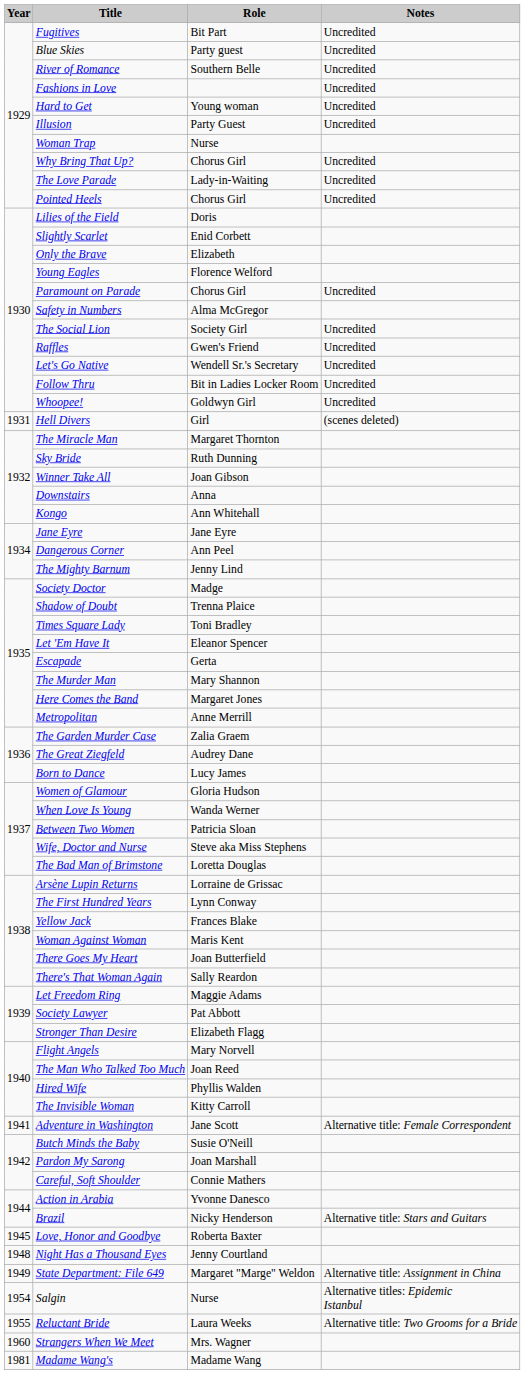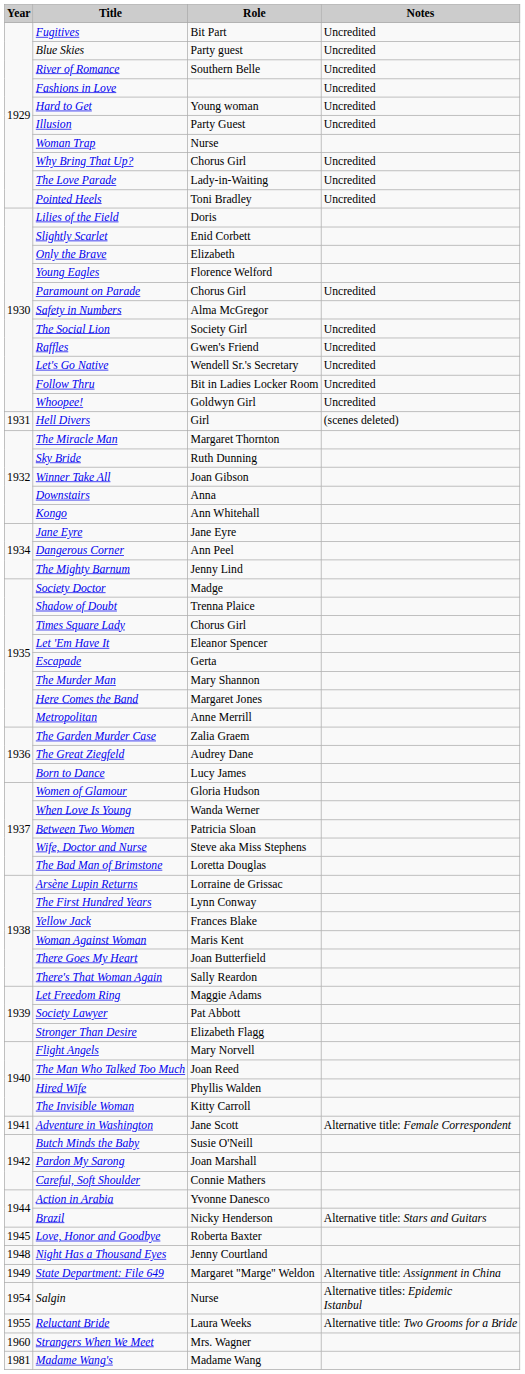 <table class="wikitable">
 <tr>
 <th style="background:#ccc;">Year</th>
 <th style="background:#ccc;">Title</th>
 <th style="background:#ccc;">Role</th>
 <th style="background:#ccc;">Notes</th>
 </tr>
 <tr>
 <td rowspan=10>1929</td>
 <td><em><a href='#'>Fugitives</a></em></td>
 <td>Bit Part</td>
 <td>Uncredited</td>
 </tr>
 <tr>
 <td><em>Blue Skies</em></td>
 <td>Party guest</td>
 <td>Uncredited</td>
 </tr>
 <tr>
 <td><em><a href='#'>River of Romance</a></em></td>
 <td>Southern Belle</td>
 <td>Uncredited</td>
 </tr>
 <tr>
 <td><em><a href='#'>Fashions in Love</a></em></td>
 <td></td>
 <td>Uncredited</td>
 </tr>
 <tr>
 <td><em><a href='#'>Hard to Get</a></em></td>
 <td>Young woman</td>
 <td>Uncredited</td>
 </tr>
 <tr>
 <td><em><a href='#'>Illusion</a></em></td>
 <td>Party Guest</td>
 <td>Uncredited</td>
 </tr>
 <tr>
 <td><em><a href='#'>Woman Trap</a></em></td>
 <td>Nurse</td>
 <td></td>
 </tr>
 <tr>
 <td><em><a href='#'>Why Bring That Up?</a></em></td>
 <td>Chorus Girl</td>
 <td>Uncredited</td>
 </tr>
 <tr>
 <td><em><a href='#'>The Love Parade</a></em></td>
 <td>Lady-in-Waiting</td>
 <td>Uncredited</td>
 </tr>
 <tr>
 <td><em><a href='#'>Pointed Heels</a></em></td>
-<td>Chorus Girl</td>
+<td>Toni Bradley</td>
 <td>Uncredited</td>
 </tr>
 <tr>
 <td rowspan=11>1930</td>
 <td><em><a href='#'>Lilies of the Field</a></em></td>
 <td>Doris</td>
 <td></td>
 </tr>
 <tr>
 <td><em><a href='#'>Slightly Scarlet</a></em></td>
 <td>Enid Corbett</td>
 <td></td>
 </tr>
 <tr>
 <td><em><a href='#'>Only the Brave</a></em></td>
 <td>Elizabeth</td>
 <td></td>
 </tr>
 <tr>
 <td><em><a href='#'>Young Eagles</a></em></td>
 <td>Florence Welford</td>
 <td></td>
 </tr>
 <tr>
 <td><em><a href='#'>Paramount on Parade</a></em></td>
 <td>Chorus Girl</td>
 <td>Uncredited</td>
 </tr>
 <tr>
 <td><em><a href='#'>Safety in Numbers</a></em></td>
 <td>Alma McGregor</td>
 <td></td>
 </tr>
 <tr>
 <td><em><a href='#'>The Social Lion</a></em></td>
 <td>Society Girl</td>
 <td>Uncredited</td>
 </tr>
 <tr>
 <td><em><a href='#'>Raffles</a></em></td>
 <td>Gwen's Friend</td>
 <td>Uncredited</td>
 </tr>
 <tr>
 <td><em><a href='#'>Let's Go Native</a></em></td>
 <td>Wendell Sr.'s Secretary</td>
 <td>Uncredited</td>
 </tr>
 <tr>
 <td><em><a href='#'>Follow Thru</a></em></td>
 <td>Bit in Ladies Locker Room</td>
 <td>Uncredited</td>
 </tr>
 <tr>
 <td><em><a href='#'>Whoopee!</a></em></td>
 <td>Goldwyn Girl</td>
 <td>Uncredited</td>
 </tr>
 <tr>
 <td>1931</td>
 <td><em><a href='#'>Hell Divers</a></em></td>
 <td>Girl</td>
 <td>(scenes deleted)</td>
 </tr>
 <tr>
 <td rowspan=5>1932</td>
 <td><em><a href='#'>The Miracle Man</a></em></td>
 <td>Margaret Thornton</td>
 <td></td>
 </tr>
 <tr>
 <td><em><a href='#'>Sky Bride</a></em></td>
 <td>Ruth Dunning</td>
 <td></td>
 </tr>
 <tr>
 <td><em><a href='#'>Winner Take All</a></em></td>
 <td>Joan Gibson</td>
 <td></td>
 </tr>
 <tr>
 <td><em><a href='#'>Downstairs</a></em></td>
 <td>Anna</td>
 <td></td>
 </tr>
 <tr>
 <td><em><a href='#'>Kongo</a></em></td>
 <td>Ann Whitehall</td>
 <td></td>
 </tr>
 <tr>
 <td rowspan=3>1934</td>
 <td><em><a href='#'>Jane Eyre</a></em></td>
 <td>Jane Eyre</td>
 <td></td>
 </tr>
 <tr>
 <td><em><a href='#'>Dangerous Corner</a></em></td>
 <td>Ann Peel</td>
 <td></td>
 </tr>
 <tr>
 <td><em><a href='#'>The Mighty Barnum</a></em></td>
 <td>Jenny Lind</td>
 <td></td>
 </tr>
 <tr>
 <td rowspan=8>1935</td>
 <td><em><a href='#'>Society Doctor</a></em></td>
 <td>Madge</td>
 <td></td>
 </tr>
 <tr>
 <td><em><a href='#'>Shadow of Doubt</a></em></td>
 <td>Trenna Plaice</td>
 <td></td>
 </tr>
 <tr>
 <td><em><a href='#'>Times Square Lady</a></em></td>
-<td>Toni Bradley</td>
+<td>Chorus Girl</td>
 <td></td>
 </tr>
 <tr>
 <td><em><a href='#'>Let 'Em Have It</a></em></td>
 <td>Eleanor Spencer</td>
 <td></td>
 </tr>
 <tr>
 <td><em><a href='#'>Escapade</a></em></td>
 <td>Gerta</td>
 <td></td>
 </tr>
 <tr>
 <td><em><a href='#'>The Murder Man</a></em></td>
 <td>Mary Shannon</td>
 <td></td>
 </tr>
 <tr>
 <td><em><a href='#'>Here Comes the Band</a></em></td>
 <td>Margaret Jones</td>
 <td></td>
 </tr>
 <tr>
 <td><em><a href='#'>Metropolitan</a></em></td>
 <td>Anne Merrill</td>
 <td></td>
 </tr>
 <tr>
 <td rowspan=3>1936</td>
 <td><em><a href='#'>The Garden Murder Case</a></em></td>
 <td>Zalia Graem</td>
 <td></td>
 </tr>
 <tr>
 <td><em><a href='#'>The Great Ziegfeld</a></em></td>
 <td>Audrey Dane</td>
 <td></td>
 </tr>
 <tr>
 <td><em><a href='#'>Born to Dance</a></em></td>
 <td>Lucy James</td>
 <td></td>
 </tr>
 <tr>
 <td rowspan=5>1937</td>
 <td><em><a href='#'>Women of Glamour</a></em></td>
 <td>Gloria Hudson</td>
 <td></td>
 </tr>
 <tr>
 <td><em><a href='#'>When Love Is Young</a></em></td>
 <td>Wanda Werner</td>
 <td></td>
 </tr>
 <tr>
 <td><em><a href='#'>Between Two Women</a></em></td>
 <td>Patricia Sloan</td>
 <td></td>
 </tr>
 <tr>
 <td><em><a href='#'>Wife, Doctor and Nurse</a></em></td>
 <td>Steve aka Miss Stephens</td>
 <td></td>
 </tr>
 <tr>
 <td><em><a href='#'>The Bad Man of Brimstone</a></em></td>
 <td>Loretta Douglas</td>
 <td></td>
 </tr>
 <tr>
 <td rowspan=6>1938</td>
 <td><em><a href='#'>Arsène Lupin Returns</a></em></td>
 <td>Lorraine de Grissac</td>
 <td></td>
 </tr>
 <tr>
 <td><em><a href='#'>The First Hundred Years</a></em></td>
 <td>Lynn Conway</td>
 <td></td>
 </tr>
 <tr>
 <td><em><a href='#'>Yellow Jack</a></em></td>
 <td>Frances Blake</td>
 <td></td>
 </tr>
 <tr>
 <td><em><a href='#'>Woman Against Woman</a></em></td>
 <td>Maris Kent</td>
 <td></td>
 </tr>
 <tr>
 <td><em><a href='#'>There Goes My Heart</a></em></td>
 <td>Joan Butterfield</td>
 <td></td>
 </tr>
 <tr>
 <td><em><a href='#'>There's That Woman Again</a></em></td>
 <td>Sally Reardon</td>
 <td></td>
 </tr>
 <tr>
 <td rowspan=3>1939</td>
 <td><em><a href='#'>Let Freedom Ring</a></em></td>
 <td>Maggie Adams</td>
 <td></td>
 </tr>
 <tr>
 <td><em><a href='#'>Society Lawyer</a></em></td>
 <td>Pat Abbott</td>
 <td></td>
 </tr>
 <tr>
 <td><em><a href='#'>Stronger Than Desire</a></em></td>
 <td>Elizabeth Flagg</td>
 <td></td>
 </tr>
 <tr>
 <td rowspan=4>1940</td>
 <td><em><a href='#'>Flight Angels</a></em></td>
 <td>Mary Norvell</td>
 <td></td>
 </tr>
 <tr>
 <td><em><a href='#'>The Man Who Talked Too Much</a></em></td>
 <td>Joan Reed</td>
 <td></td>
 </tr>
 <tr>
 <td><em><a href='#'>Hired Wife</a></em></td>
 <td>Phyllis Walden</td>
 <td></td>
 </tr>
 <tr>
 <td><em><a href='#'>The Invisible Woman</a></em></td>
 <td>Kitty Carroll</td>
 <td></td>
 </tr>
 <tr>
 <td>1941</td>
 <td><em><a href='#'>Adventure in Washington</a></em></td>
 <td>Jane Scott</td>
 <td>Alternative title: <em>Female Correspondent</em></td>
 </tr>
 <tr>
 <td rowspan=3>1942</td>
 <td><em><a href='#'>Butch Minds the Baby</a></em></td>
 <td>Susie O'Neill</td>
 <td></td>
 </tr>
 <tr>
 <td><em><a href='#'>Pardon My Sarong</a></em></td>
 <td>Joan Marshall</td>
 <td></td>
 </tr>
 <tr>
 <td><em><a href='#'>Careful, Soft Shoulder</a></em></td>
 <td>Connie Mathers</td>
 <td></td>
 </tr>
 <tr>
 <td rowspan=2>1944</td>
 <td><em><a href='#'>Action in Arabia</a></em></td>
 <td>Yvonne Danesco</td>
 <td></td>
 </tr>
 <tr>
 <td><em><a href='#'>Brazil</a></em></td>
 <td>Nicky Henderson</td>
 <td>Alternative title: <em>Stars and Guitars</em></td>
 </tr>
 <tr>
 <td>1945</td>
 <td><em><a href='#'>Love, Honor and Goodbye</a></em></td>
 <td>Roberta Baxter</td>
 <td></td>
 </tr>
 <tr>
 <td>1948</td>
 <td><em><a href='#'>Night Has a Thousand Eyes</a></em></td>
 <td>Jenny Courtland</td>
 <td></td>
 </tr>
 <tr>
 <td>1949</td>
 <td><em><a href='#'>State Department: File 649</a></em></td>
 <td>Margaret "Marge" Weldon</td>
 <td>Alternative title: <em>Assignment in China</em></td>
 </tr>
 <tr>
 <td>1954</td>
 <td><em>Salgin</em></td>
 <td>Nurse</td>
 <td>Alternative titles: <em>Epidemic</em><br><em>Istanbul</em></td>
 </tr>
 <tr>
 <td>1955</td>
 <td><em><a href='#'>Reluctant Bride</a></em></td>
 <td>Laura Weeks</td>
 <td>Alternative title: <em>Two Grooms for a Bride</em></td>
 </tr>
 <tr>
 <td>1960</td>
 <td><em><a href='#'>Strangers When We Meet</a></em></td>
 <td>Mrs. Wagner</td>
 <td></td>
 </tr>
 <tr>
 <td>1981</td>
 <td><em><a href='#'>Madame Wang's</a></td>
 <td>Madame Wang</td>
 </tr>
 </table>
